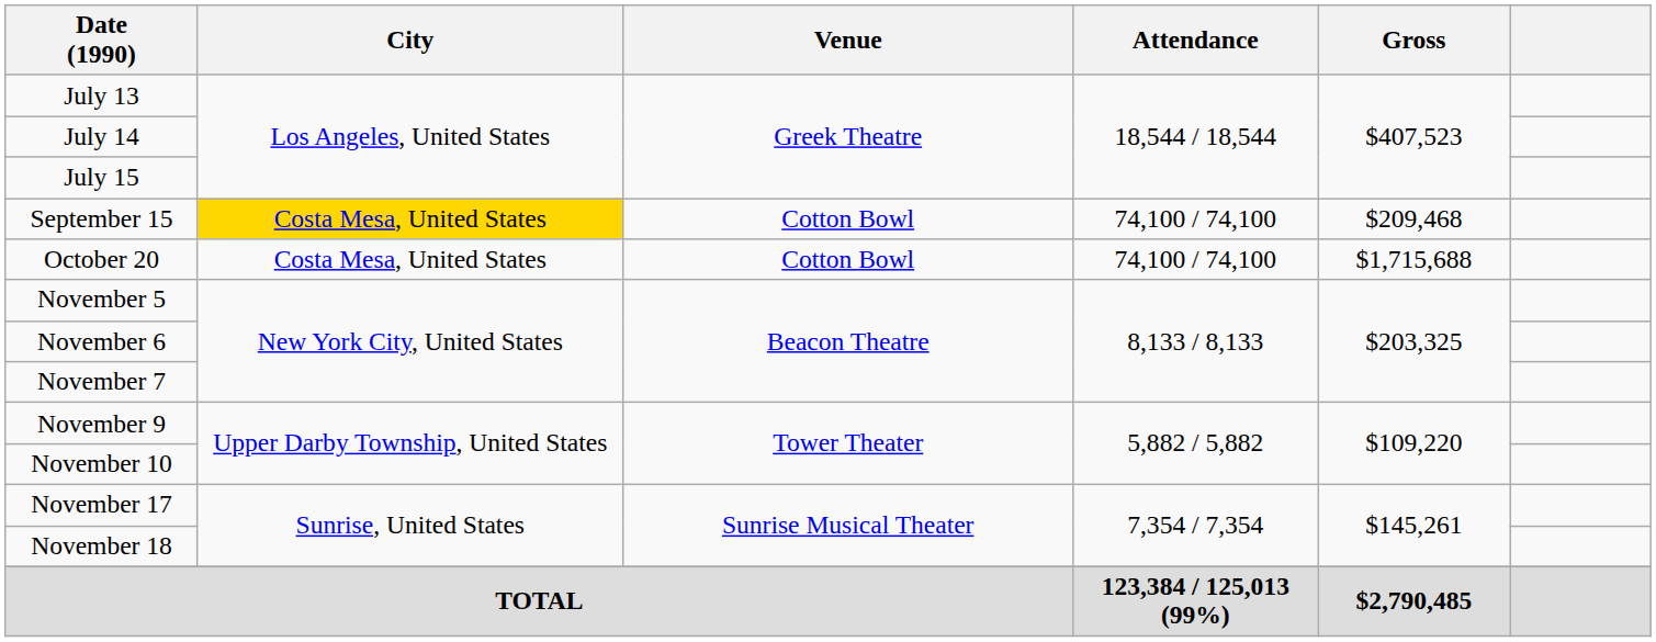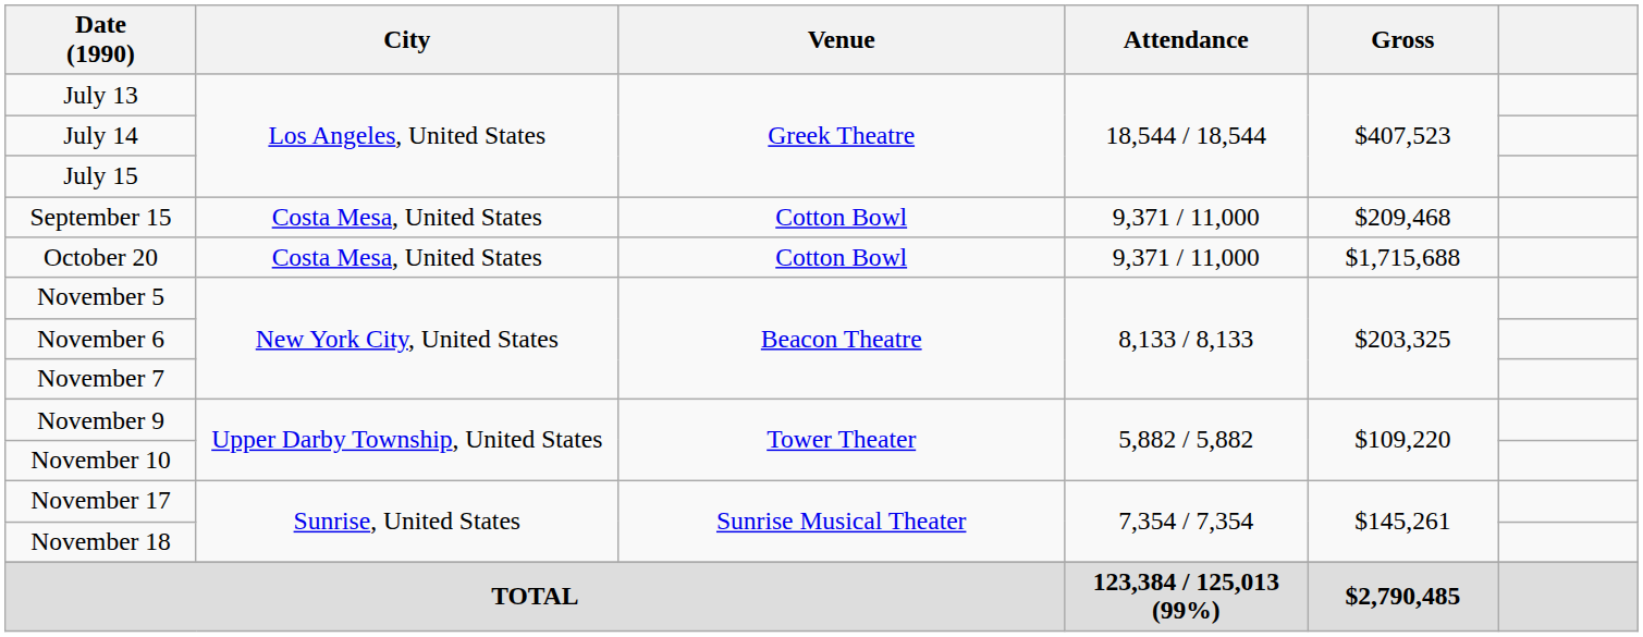 <table class="wikitable sortable plainrowheaders" style="text-align:center;">
 <tr>
 <th scope="col" style="width:7em;">Date<br>(1990)</th>
 <th scope="col" style="width:16em;">City</th>
 <th scope="col" style="width:17em;">Venue</th>
 <th scope="col" style="width:9em;">Attendance</th>
 <th scope="col" style="width:7em;">Gross</th>
 <th scope="col" style="width:5em;" class="unsortable"></th>
 </tr>
 <tr>
 <td>July 13</td>
 <td rowspan="3"><a href='#'>Los Angeles</a>, United States</td>
 <td rowspan="3"><a href='#'>Greek Theatre</a></td>
 <td rowspan="3">18,544 / 18,544</td>
 <td rowspan="3">$407,523</td>
 <td></td>
 </tr>
 <tr>
 <td>July 14</td>
 <td></td>
 </tr>
 <tr>
 <td>July 15</td>
 <td></td>
 </tr>
 <tr>
 <td>September 15</td>
-<td style="background: gold;"><a href='#'>Costa Mesa</a>, United States</td>
+<td><a href='#'>Costa Mesa</a>, United States</td>
 <td><a href='#'>Cotton Bowl</a></td>
-<td>74,100 / 74,100</td>
+<td>9,371 / 11,000</td>
 <td>$209,468</td>
 <td></td>
 </tr>
 <tr>
 <td>October 20</td>
 <td><a href='#'>Costa Mesa</a>, United States</td>
 <td><a href='#'>Cotton Bowl</a></td>
-<td>74,100 / 74,100</td>
+<td>9,371 / 11,000</td>
 <td>$1,715,688</td>
 <td></td>
 </tr>
 <tr>
 <td>November 5</td>
 <td rowspan="3"><a href='#'>New York City</a>, United States</td>
 <td rowspan="3"><a href='#'>Beacon Theatre</a></td>
 <td rowspan="3">8,133 / 8,133</td>
 <td rowspan="3">$203,325</td>
 <td></td>
 </tr>
 <tr>
 <td>November 6</td>
 <td></td>
 </tr>
 <tr>
 <td>November 7</td>
 <td></td>
 </tr>
 <tr>
 <td>November 9</td>
 <td rowspan="2"><a href='#'>Upper Darby Township</a>, United States</td>
 <td rowspan="2"><a href='#'>Tower Theater</a></td>
 <td rowspan="2">5,882 / 5,882</td>
 <td rowspan="2">$109,220</td>
 <td></td>
 </tr>
 <tr>
 <td>November 10</td>
 <td></td>
 </tr>
 <tr>
 <td>November 17</td>
 <td rowspan="2"><a href='#'>Sunrise</a>, United States</td>
 <td rowspan="2"><a href='#'>Sunrise Musical Theater</a></td>
 <td rowspan="2">7,354 / 7,354</td>
 <td rowspan="2">$145,261</td>
 <td></td>
 </tr>
 <tr>
 <td>November 18</td>
 <td></td>
 </tr>
 <tr>
 </tr>
 <tr style="background:#ddd;">
 <td colspan="3"><strong>TOTAL</strong></td>
 <td><strong>123,384 / 125,013 (99%)</strong></td>
 <td><strong>$2,790,485</strong></td>
 <td></td>
 </tr>
 </table>
